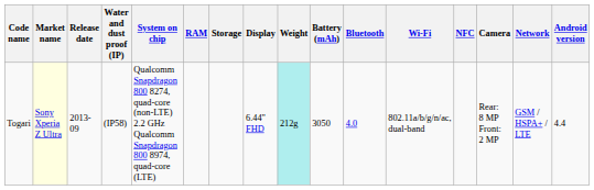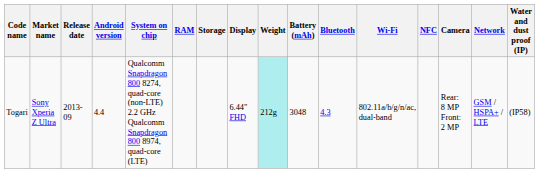 <table class="wikitable sortable" style="font-size:85%;">
 <tr>
 <th>Code<br>name</th>
 <th>Market name</th>
 <th>Release<br>date</th>
-<th>Water and dust proof (IP)</th>
+<th><a href='#'>Android<br>version</a></th>
 <th><a href='#'>System on chip</a></th>
 <th><a href='#'>RAM</a></th>
 <th>Storage</th>
 <th>Display</th>
 <th>Weight</th>
 <th>Battery<br>(<a href='#'>mAh</a>)</th>
 <th><a href='#'>Bluetooth</a></th>
 <th><a href='#'>Wi-Fi</a></th>
 <th><a href='#'>NFC</a></th>
 <th>Camera</th>
 <th><a href='#'>Network</a></th>
-<th><a href='#'>Android<br>version</a></th>
+<th>Water and dust proof (IP)</th>
 </tr>
 <tr>
 <td>Togari</td>
-<td style="background: lightyellow;"><a href='#'>Sony Xperia Z Ultra</a></td>
+<td><a href='#'>Sony Xperia Z Ultra</a></td>
 <td>2013-09</td>
-<td> (IP58)</td>
+<td>4.4</td>
 <td> Qualcomm <a href='#'>Snapdragon 800</a> 8274, quad-core (non-LTE)<br>2.2 GHz Qualcomm <a href='#'>Snapdragon 800</a> 8974, quad-core (LTE)</td>
 <td></td>
 <td></td>
 <td>6.44" <a href='#'>FHD</a></td>
 <td style="background: paleturquoise;">212g</td>
-<td>3050</td>
-<td><a href='#'>4.0</a></td>
+<td>3048</td>
+<td><a href='#'>4.3</a></td>
 <td>802.11a/b/g/n/ac,<br>dual-band</td>
 <td></td>
 <td>Rear: 8 MP<br>Front: 2 MP</td>
 <td><a href='#'>GSM</a> / <a href='#'>HSPA+</a> / <a href='#'>LTE</a></td>
-<td>4.4</td>
+<td> (IP58)</td>
 </tr>
 </table>
